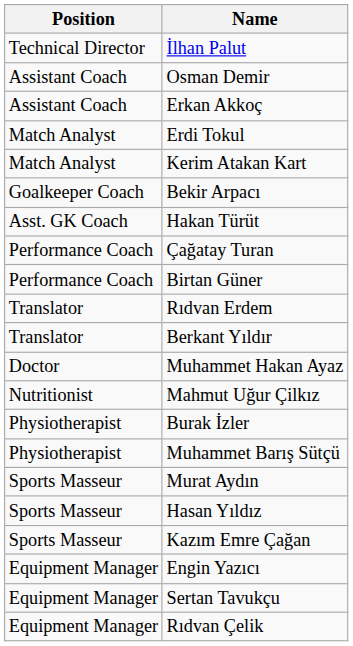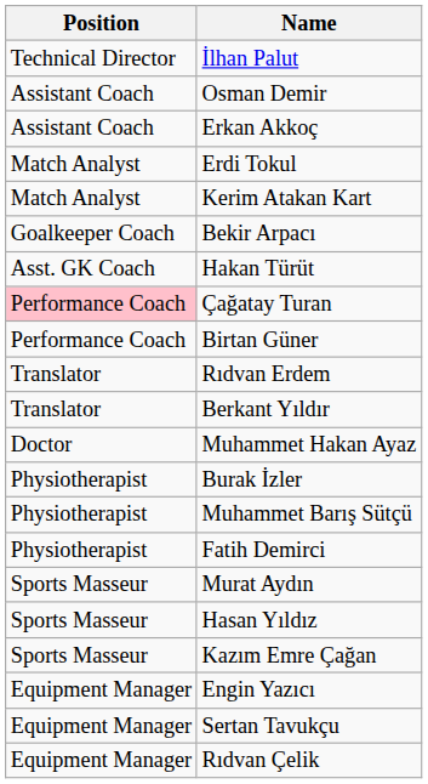 <table class="wikitable sortable">
 <tr>
 <th>Position</th>
 <th>Name</th>
 </tr>
 <tr>
 <td>Technical Director</td>
 <td> <a href='#'>İlhan Palut</a></td>
 </tr>
 <tr>
 <td>Assistant Coach</td>
 <td> Osman Demir</td>
 </tr>
 <tr>
 <td>Assistant Coach</td>
 <td> Erkan Akkoç</td>
 </tr>
 <tr>
 <td>Match Analyst</td>
 <td> Erdi Tokul</td>
 </tr>
 <tr>
 <td>Match Analyst</td>
 <td> Kerim Atakan Kart</td>
 </tr>
 <tr>
 <td>Goalkeeper Coach</td>
 <td> Bekir Arpacı</td>
 </tr>
 <tr>
 <td>Asst. GK Coach</td>
 <td> Hakan Türüt</td>
 </tr>
 <tr>
-<td>Performance Coach</td>
+<td style="background: pink;">Performance Coach</td>
 <td> Çağatay Turan</td>
 </tr>
 <tr>
 <td>Performance Coach</td>
 <td> Birtan Güner</td>
 </tr>
 <tr>
 <td>Translator</td>
 <td> Rıdvan Erdem</td>
 </tr>
 <tr>
 <td>Translator</td>
 <td> Berkant Yıldır</td>
 </tr>
 <tr>
 <td>Doctor</td>
 <td> Muhammet Hakan Ayaz</td>
 </tr>
 <tr>
-<td>Nutritionist</td>
-<td> Mahmut Uğur Çilkız</td>
-</tr>
-<tr>
 <td>Physiotherapist</td>
 <td> Burak İzler</td>
 </tr>
 <tr>
 <td>Physiotherapist</td>
 <td> Muhammet Barış Sütçü</td>
+</tr>
+<tr>
+<td>Physiotherapist</td>
+<td> Fatih Demirci</td>
 </tr>
 <tr>
 <td>Sports Masseur</td>
 <td> Murat Aydın</td>
 </tr>
 <tr>
 <td>Sports Masseur</td>
 <td> Hasan Yıldız</td>
 </tr>
 <tr>
 <td>Sports Masseur</td>
 <td> Kazım Emre Çağan</td>
 </tr>
 <tr>
 <td>Equipment Manager</td>
 <td> Engin Yazıcı</td>
 </tr>
 <tr>
 <td>Equipment Manager</td>
 <td> Sertan Tavukçu</td>
 </tr>
 <tr>
 <td>Equipment Manager</td>
 <td> Rıdvan Çelik</td>
 </tr>
 </table>
